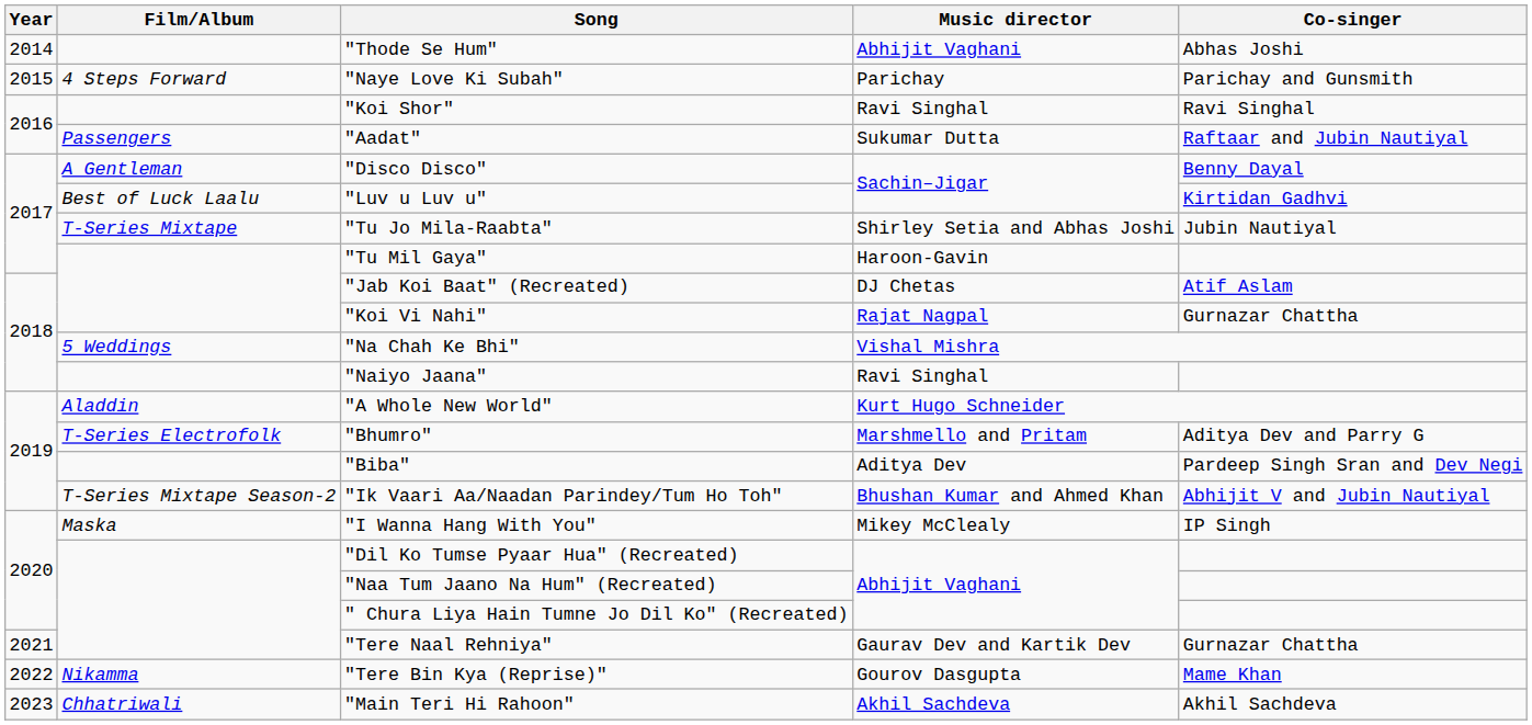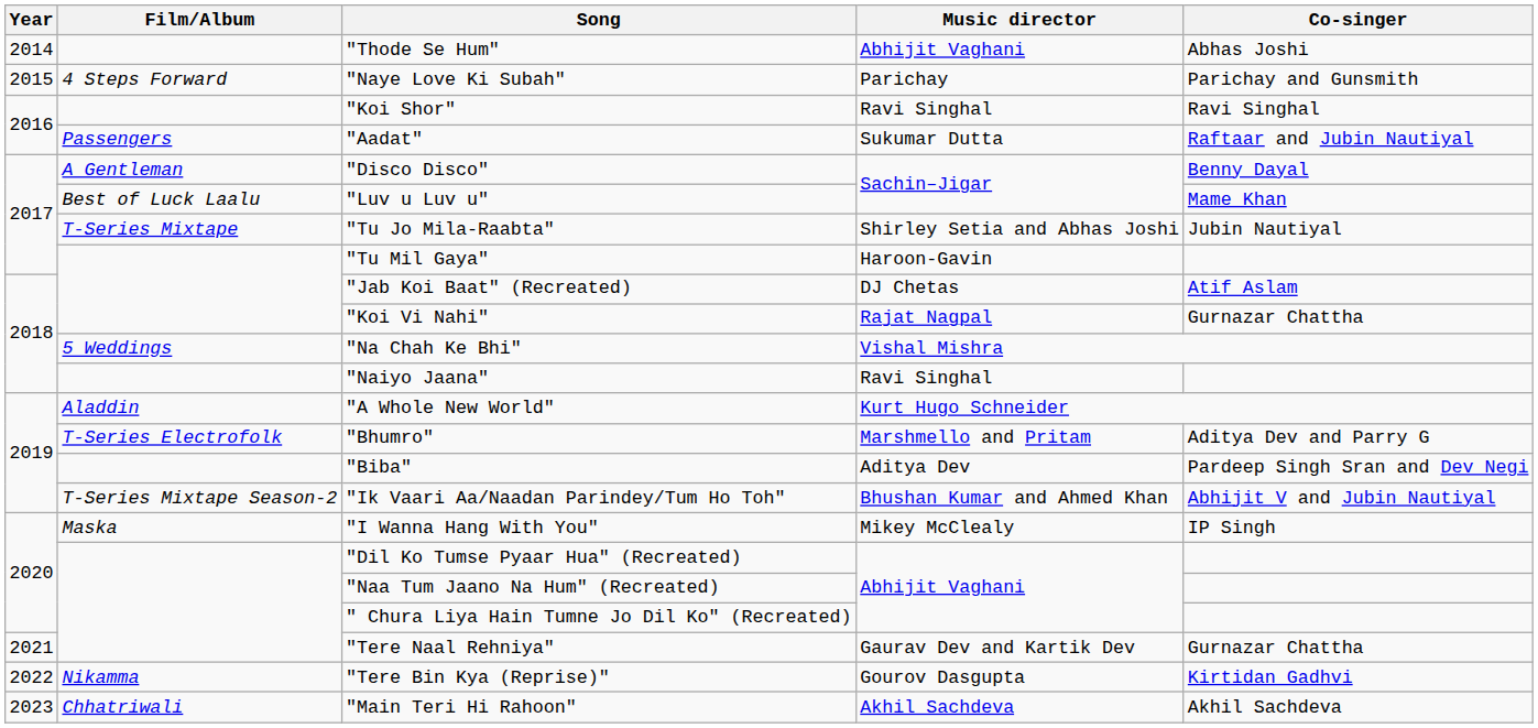 <table class="wikitable sortable">
 <tr>
 <th>Year</th>
 <th>Film/Album</th>
 <th>Song</th>
 <th>Music director</th>
 <th>Co-singer</th>
 </tr>
 <tr>
 <td>2014</td>
 <td></td>
 <td>"Thode Se Hum"</td>
 <td><a href='#'>Abhijit Vaghani</a></td>
 <td>Abhas Joshi</td>
 </tr>
 <tr>
 <td>2015</td>
 <td><em>4 Steps Forward</em></td>
 <td>"Naye Love Ki Subah"</td>
 <td>Parichay</td>
 <td>Parichay and Gunsmith</td>
 </tr>
 <tr>
 <td rowspan="2">2016</td>
 <td></td>
 <td>"Koi Shor"</td>
 <td>Ravi Singhal</td>
 <td>Ravi Singhal</td>
 </tr>
 <tr>
 <td><em><a href='#'>Passengers</a></em></td>
 <td>"Aadat"</td>
 <td>Sukumar Dutta</td>
 <td><a href='#'>Raftaar</a> and <a href='#'>Jubin Nautiyal</a></td>
 </tr>
 <tr>
 <td rowspan="4">2017</td>
 <td><em><a href='#'>A Gentleman</a></em></td>
 <td>"Disco Disco"</td>
 <td rowspan="2"><a href='#'>Sachin–Jigar</a></td>
 <td><a href='#'>Benny Dayal</a></td>
 </tr>
 <tr>
 <td><em>Best of Luck Laalu</em></td>
 <td>"Luv u Luv u"</td>
-<td><a href='#'>Kirtidan Gadhvi</a></td>
+<td><a href='#'>Mame Khan</a></td>
 </tr>
 <tr>
 <td><em><a href='#'>T-Series Mixtape</a></em></td>
 <td>"Tu Jo Mila-Raabta"</td>
 <td>Shirley Setia and Abhas Joshi</td>
 <td>Jubin Nautiyal</td>
 </tr>
 <tr>
 <td rowspan="3"></td>
 <td>"Tu Mil Gaya"</td>
 <td>Haroon-Gavin</td>
 <td></td>
 </tr>
 <tr>
 <td rowspan="4">2018</td>
 <td>"Jab Koi Baat" (Recreated)</td>
 <td>DJ Chetas</td>
 <td><a href='#'>Atif Aslam</a></td>
 </tr>
 <tr>
 <td>"Koi Vi Nahi"</td>
 <td><a href='#'>Rajat Nagpal</a></td>
 <td>Gurnazar Chattha</td>
 </tr>
 <tr>
 <td><em><a href='#'>5 Weddings</a></em></td>
 <td>"Na Chah Ke Bhi"</td>
 <td colspan="2"><a href='#'>Vishal Mishra</a></td>
 </tr>
 <tr>
 <td></td>
 <td>"Naiyo Jaana"</td>
 <td>Ravi Singhal</td>
 <td></td>
 </tr>
 <tr>
 <td rowspan="4">2019</td>
 <td><em><a href='#'>Aladdin</a></em></td>
 <td>"A Whole New World"</td>
 <td colspan="2"><a href='#'>Kurt Hugo Schneider</a></td>
 </tr>
 <tr>
 <td><em><a href='#'>T-Series Electrofolk</a></em></td>
 <td>"Bhumro"</td>
 <td><a href='#'>Marshmello</a> and <a href='#'>Pritam</a></td>
 <td>Aditya Dev and Parry G</td>
 </tr>
 <tr>
 <td></td>
 <td>"Biba"</td>
 <td>Aditya Dev</td>
 <td>Pardeep Singh Sran and <a href='#'>Dev Negi</a></td>
 </tr>
 <tr>
 <td><em>T-Series Mixtape Season-2</em></td>
 <td>"Ik Vaari Aa/Naadan Parindey/Tum Ho Toh"</td>
 <td><a href='#'>Bhushan Kumar</a> and Ahmed Khan</td>
 <td><a href='#'>Abhijit V</a> and <a href='#'>Jubin Nautiyal</a></td>
 </tr>
 <tr>
 <td rowspan="4">2020</td>
 <td><em>Maska</em></td>
 <td>"I Wanna Hang With You"</td>
 <td>Mikey McClealy</td>
 <td>IP Singh</td>
 </tr>
 <tr>
 <td rowspan="4"></td>
 <td>"Dil Ko Tumse Pyaar Hua" (Recreated)</td>
 <td rowspan="3"><a href='#'>Abhijit Vaghani</a></td>
 <td></td>
 </tr>
 <tr>
 <td>"Naa Tum Jaano Na Hum" (Recreated)</td>
 <td></td>
 </tr>
 <tr>
 <td>" Chura Liya Hain Tumne Jo Dil Ko" (Recreated)</td>
 <td></td>
 </tr>
 <tr>
 <td>2021</td>
 <td>"Tere Naal Rehniya"</td>
 <td>Gaurav Dev and Kartik Dev</td>
 <td>Gurnazar Chattha</td>
 </tr>
 <tr>
 <td>2022</td>
 <td><em><a href='#'>Nikamma</a></em></td>
 <td>"Tere Bin Kya (Reprise)"</td>
 <td>Gourov Dasgupta</td>
-<td><a href='#'>Mame Khan</a></td>
+<td><a href='#'>Kirtidan Gadhvi</a></td>
 </tr>
 <tr>
 <td>2023</td>
 <td><em><a href='#'>Chhatriwali</a></em></td>
 <td>"Main Teri Hi Rahoon"</td>
 <td><a href='#'>Akhil Sachdeva</a></td>
 <td>Akhil Sachdeva</td>
 </tr>
 </table>
